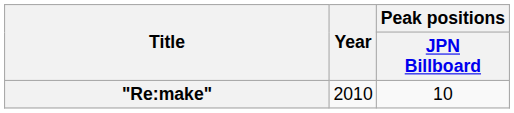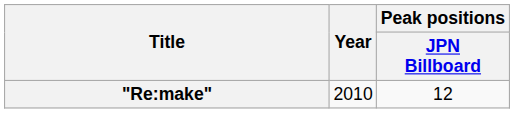 <table class="wikitable plainrowheaders" style="text-align:center;">
 <tr>
 <th scope="col" rowspan="2" style="width:18em;">Title</th>
 <th scope="col" rowspan="2">Year</th>
 <th scope="col">Peak positions</th>
 </tr>
 <tr>
 <th scope="col"><a href='#'>JPN<br>Billboard</a></th>
 </tr>
 <tr>
 <th scope="row">"Re:make"</th>
 <td rowspan="1">2010</td>
-<td>10</td>
+<td>12</td>
 </tr>
 </table>
